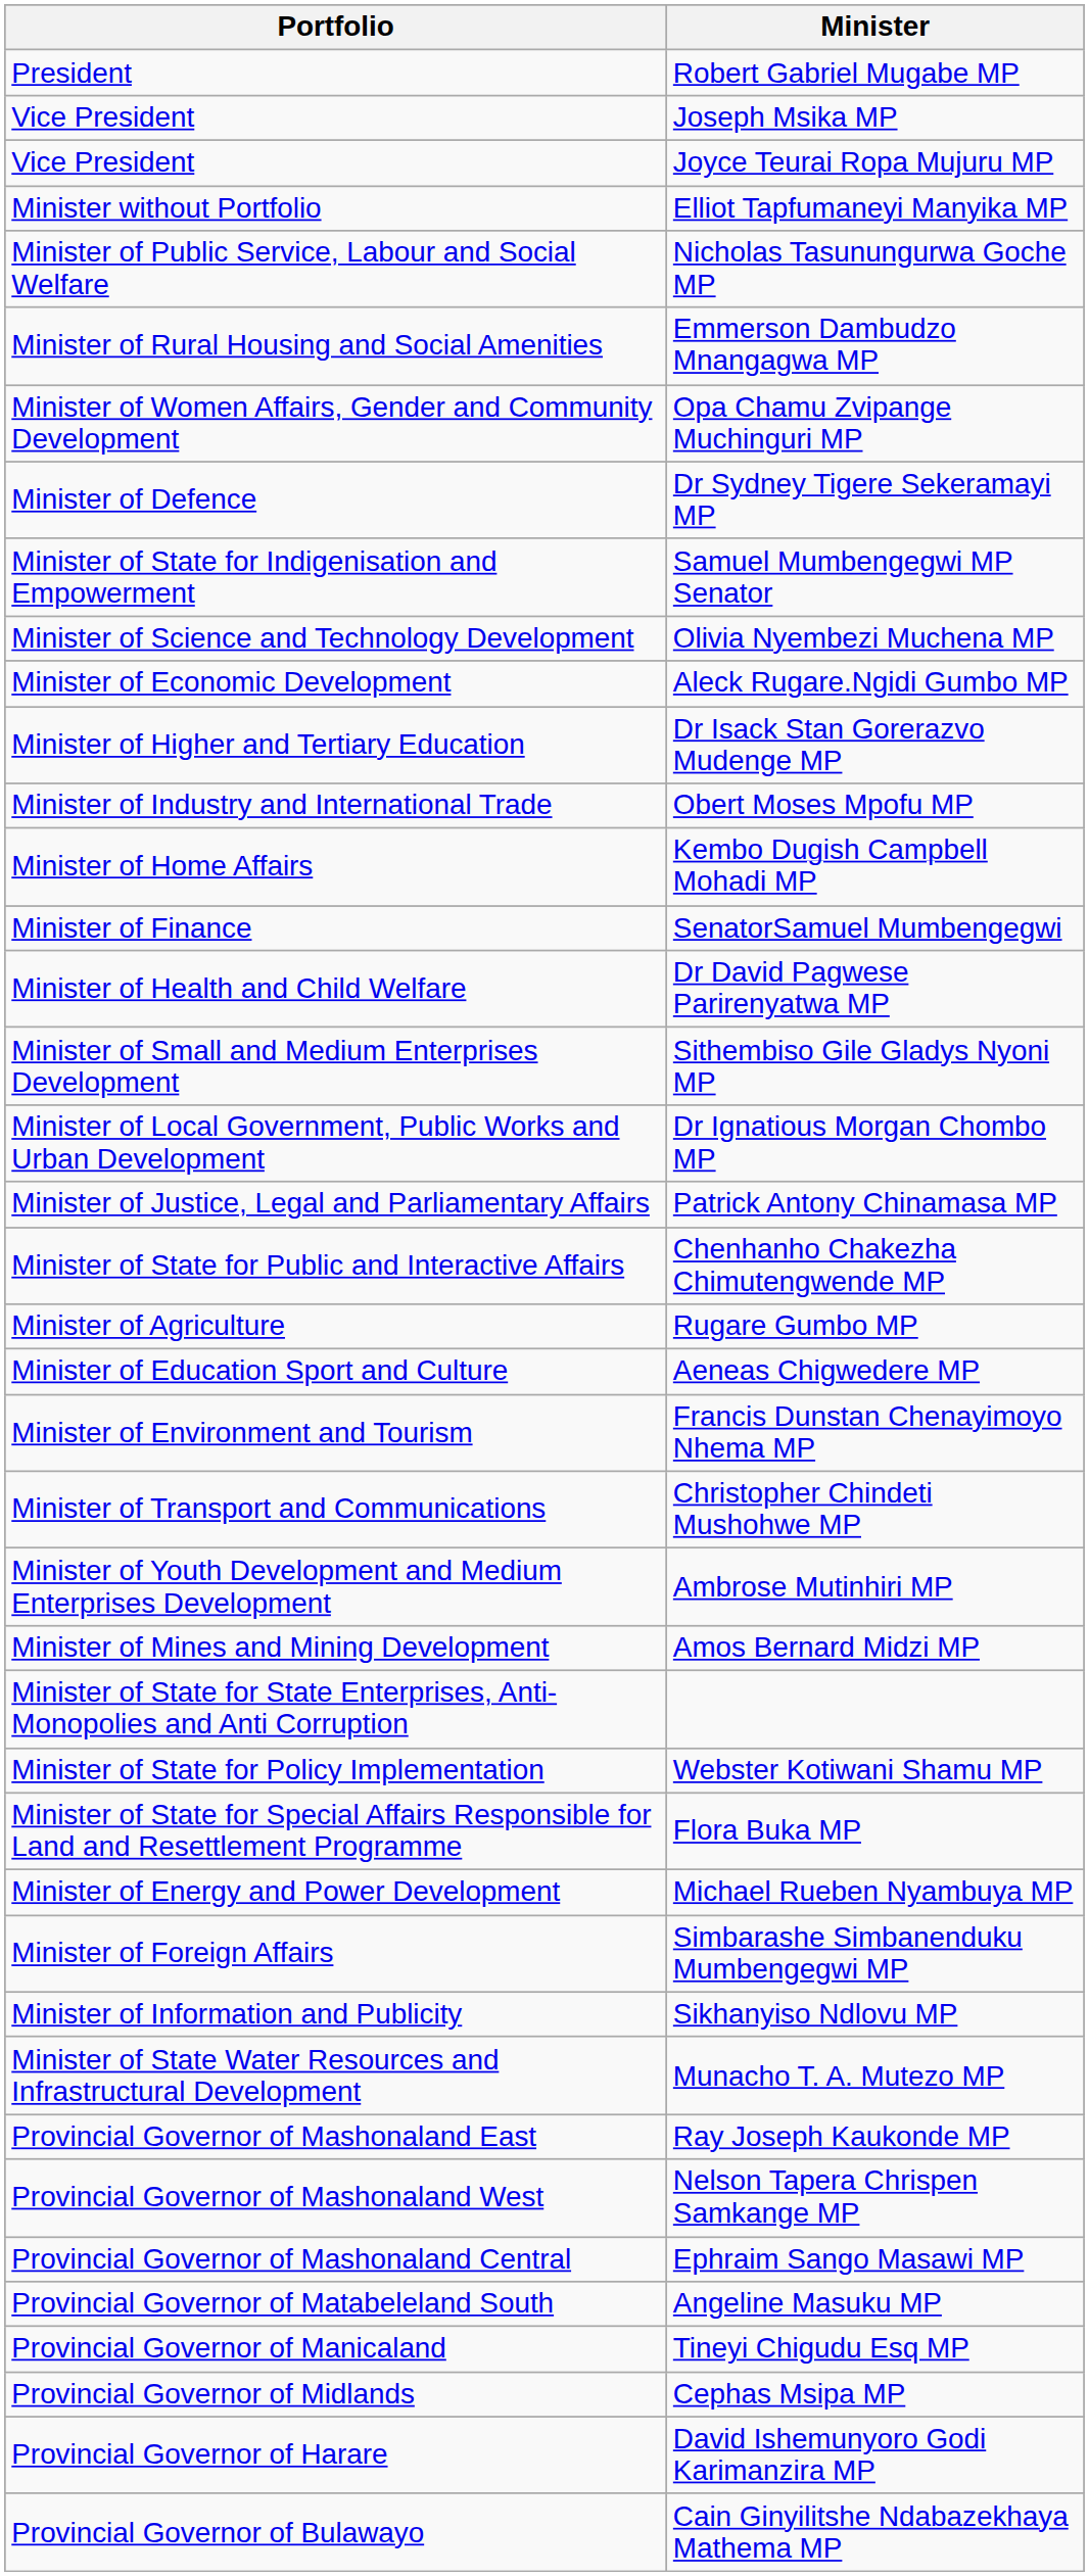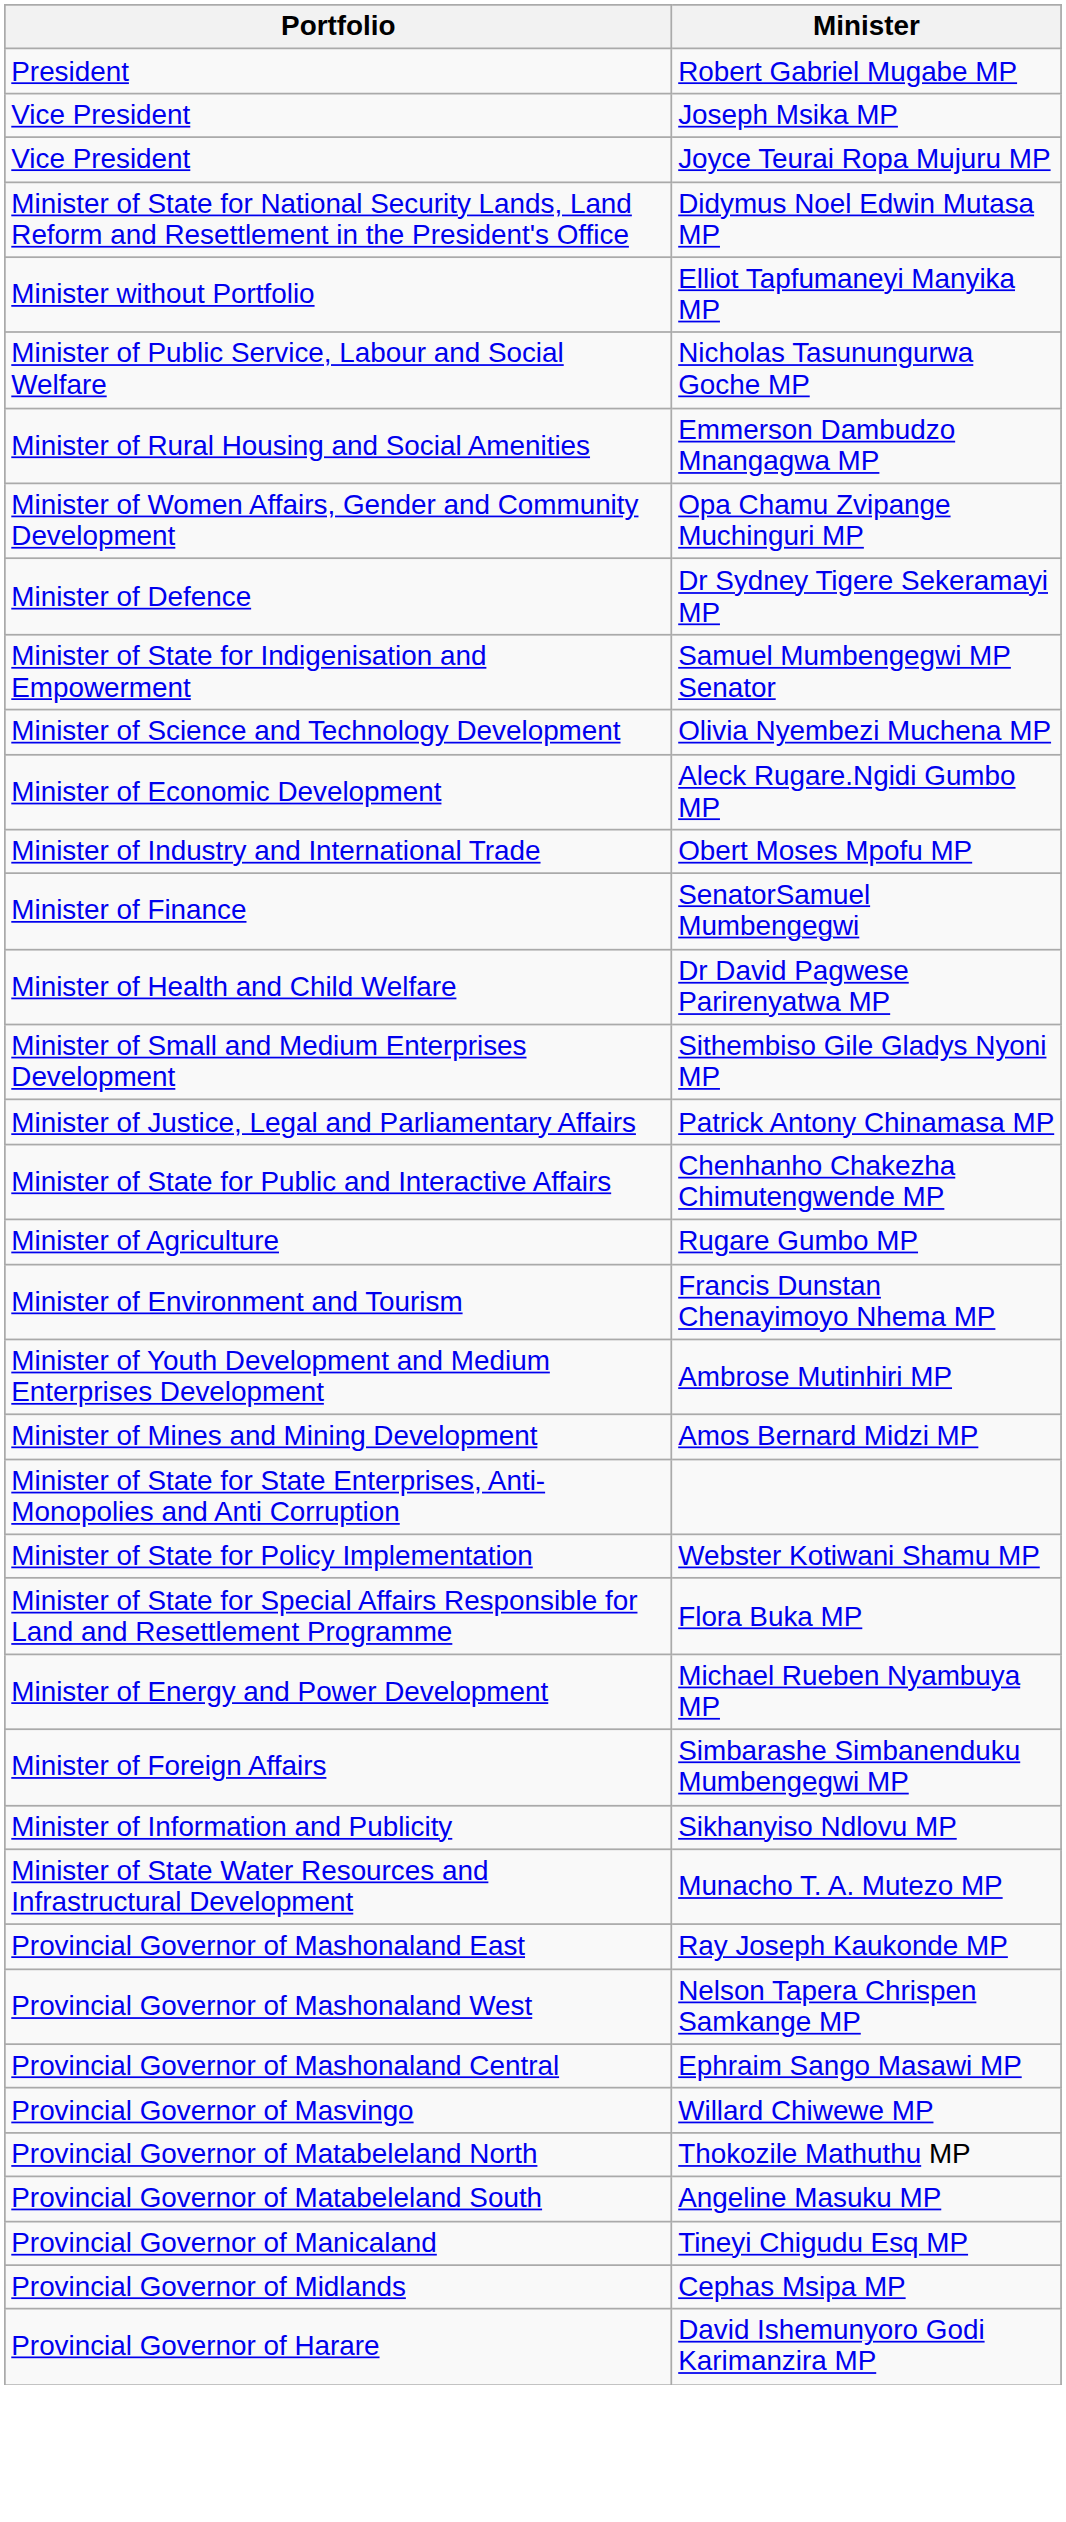 <table class="wikitable">
 <tr>
 <th>Portfolio</th>
 <th>Minister</th>
 </tr>
 <tr>
 <td><a href='#'>President</a></td>
 <td><a href='#'>Robert Gabriel Mugabe MP</a></td>
 </tr>
 <tr>
 <td><a href='#'>Vice President</a></td>
 <td><a href='#'>Joseph Msika MP</a></td>
 </tr>
 <tr>
 <td><a href='#'>Vice President</a></td>
 <td><a href='#'>Joyce Teurai Ropa Mujuru MP</a></td>
+</tr>
+<tr>
+<td><a href='#'>Minister of State for National Security Lands, Land Reform and Resettlement in the President's Office</a></td>
+<td><a href='#'>Didymus Noel Edwin Mutasa MP</a></td>
 </tr>
 <tr>
 <td><a href='#'>Minister without Portfolio</a></td>
 <td><a href='#'>Elliot Tapfumaneyi Manyika MP</a></td>
 </tr>
 <tr>
 <td><a href='#'>Minister of Public Service, Labour and Social Welfare</a></td>
 <td><a href='#'>Nicholas Tasunungurwa Goche MP</a></td>
 </tr>
 <tr>
 <td><a href='#'>Minister of Rural Housing and Social Amenities</a></td>
 <td><a href='#'>Emmerson Dambudzo Mnangagwa MP</a></td>
 </tr>
 <tr>
 <td><a href='#'>Minister of Women Affairs, Gender and Community Development</a></td>
 <td><a href='#'>Opa Chamu Zvipange Muchinguri MP</a></td>
 </tr>
 <tr>
 <td><a href='#'>Minister of Defence</a></td>
 <td><a href='#'>Dr Sydney Tigere Sekeramayi MP</a></td>
 </tr>
 <tr>
 <td><a href='#'>Minister of State for Indigenisation and Empowerment</a></td>
 <td><a href='#'>Samuel Mumbengegwi MP Senator</a></td>
 </tr>
 <tr>
 <td><a href='#'>Minister of Science and Technology Development</a></td>
 <td><a href='#'>Olivia Nyembezi Muchena MP</a></td>
 </tr>
 <tr>
 <td><a href='#'>Minister of Economic Development</a></td>
 <td><a href='#'>Aleck Rugare.Ngidi Gumbo MP</a></td>
 </tr>
 <tr>
-<td><a href='#'>Minister of Higher and Tertiary Education</a></td>
-<td><a href='#'>Dr Isack Stan Gorerazvo Mudenge MP</a></td>
-</tr>
-<tr>
 <td><a href='#'>Minister of Industry and International Trade</a></td>
 <td><a href='#'>Obert Moses Mpofu MP</a></td>
-</tr>
-<tr>
-<td><a href='#'>Minister of Home Affairs</a></td>
-<td><a href='#'>Kembo Dugish Campbell Mohadi MP</a></td>
 </tr>
 <tr>
 <td><a href='#'>Minister of Finance</a></td>
 <td><a href='#'>SenatorSamuel Mumbengegwi</a></td>
 </tr>
 <tr>
 <td><a href='#'>Minister of Health and Child Welfare</a></td>
 <td><a href='#'>Dr David Pagwese Parirenyatwa MP</a></td>
 </tr>
 <tr>
 <td><a href='#'>Minister of Small and Medium Enterprises Development</a></td>
 <td><a href='#'>Sithembiso Gile Gladys Nyoni MP</a></td>
 </tr>
 <tr>
-<td><a href='#'>Minister of Local Government, Public Works and Urban Development</a></td>
-<td><a href='#'>Dr Ignatious Morgan Chombo MP</a></td>
-</tr>
-<tr>
 <td><a href='#'>Minister of Justice, Legal and Parliamentary Affairs</a></td>
 <td><a href='#'>Patrick Antony Chinamasa MP</a></td>
 </tr>
 <tr>
 <td><a href='#'>Minister of State for Public and Interactive Affairs</a></td>
 <td><a href='#'>Chenhanho Chakezha Chimutengwende MP</a></td>
 </tr>
 <tr>
 <td><a href='#'>Minister of Agriculture</a></td>
 <td><a href='#'>Rugare Gumbo MP</a></td>
 </tr>
 <tr>
-<td><a href='#'>Minister of Education Sport and Culture</a></td>
-<td><a href='#'>Aeneas Chigwedere MP</a></td>
-</tr>
-<tr>
 <td><a href='#'>Minister of Environment and Tourism</a></td>
 <td><a href='#'>Francis Dunstan Chenayimoyo Nhema MP</a></td>
-</tr>
-<tr>
-<td><a href='#'>Minister of Transport and Communications</a></td>
-<td><a href='#'>Christopher Chindeti Mushohwe MP</a></td>
 </tr>
 <tr>
 <td><a href='#'>Minister of Youth Development and Medium Enterprises Development</a></td>
 <td><a href='#'>Ambrose Mutinhiri MP</a></td>
 </tr>
 <tr>
 <td><a href='#'>Minister of Mines and Mining Development</a></td>
 <td><a href='#'>Amos Bernard Midzi MP</a></td>
 </tr>
 <tr>
 <td><a href='#'>Minister of State for State Enterprises, Anti-Monopolies and Anti Corruption</a></td>
 <td></td>
 </tr>
 <tr>
 <td><a href='#'>Minister of State for Policy Implementation</a></td>
 <td><a href='#'>Webster Kotiwani Shamu MP</a></td>
 </tr>
 <tr>
 <td><a href='#'>Minister of State for Special Affairs Responsible for Land and Resettlement Programme</a></td>
 <td><a href='#'>Flora Buka MP</a></td>
 </tr>
 <tr>
 <td><a href='#'>Minister of Energy and Power Development</a></td>
 <td><a href='#'>Michael Rueben Nyambuya MP</a></td>
 </tr>
 <tr>
 <td><a href='#'>Minister of Foreign Affairs</a></td>
 <td><a href='#'>Simbarashe Simbanenduku Mumbengegwi MP</a></td>
 </tr>
 <tr>
 <td><a href='#'>Minister of Information and Publicity</a></td>
 <td><a href='#'>Sikhanyiso Ndlovu MP</a></td>
 </tr>
 <tr>
 <td><a href='#'>Minister of State Water Resources and Infrastructural Development</a></td>
 <td><a href='#'>Munacho T. A. Mutezo MP</a></td>
 </tr>
 <tr>
 <td><a href='#'>Provincial Governor of Mashonaland East</a></td>
 <td><a href='#'>Ray Joseph Kaukonde MP</a></td>
 </tr>
 <tr>
 <td><a href='#'>Provincial Governor of Mashonaland West</a></td>
 <td><a href='#'>Nelson Tapera Chrispen Samkange MP</a></td>
 </tr>
 <tr>
 <td><a href='#'>Provincial Governor of Mashonaland Central</a></td>
 <td><a href='#'>Ephraim Sango Masawi MP</a></td>
 </tr>
 <tr>
+<td><a href='#'>Provincial Governor of Masvingo</a></td>
+<td><a href='#'>Willard Chiwewe MP</a></td>
+</tr>
+<tr>
+<td><a href='#'>Provincial Governor of Matabeleland North</a></td>
+<td><a href='#'>Thokozile Mathuthu</a> MP</td>
+</tr>
+<tr>
 <td><a href='#'>Provincial Governor of Matabeleland South</a></td>
 <td><a href='#'>Angeline Masuku MP</a></td>
 </tr>
 <tr>
 <td><a href='#'>Provincial Governor of Manicaland</a></td>
 <td><a href='#'>Tineyi Chigudu Esq MP</a></td>
 </tr>
 <tr>
 <td><a href='#'>Provincial Governor of Midlands</a></td>
 <td><a href='#'>Cephas Msipa MP</a></td>
 </tr>
 <tr>
 <td><a href='#'>Provincial Governor of Harare</a></td>
 <td><a href='#'>David Ishemunyoro Godi Karimanzira MP</a></td>
 </tr>
-<tr>
-<td><a href='#'>Provincial Governor of Bulawayo</a></td>
-<td><a href='#'>Cain Ginyilitshe Ndabazekhaya Mathema MP</a></td>
-</tr>
 </table>
